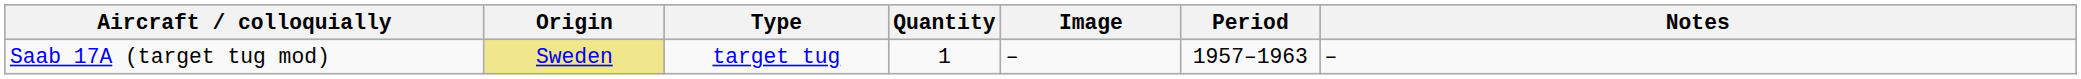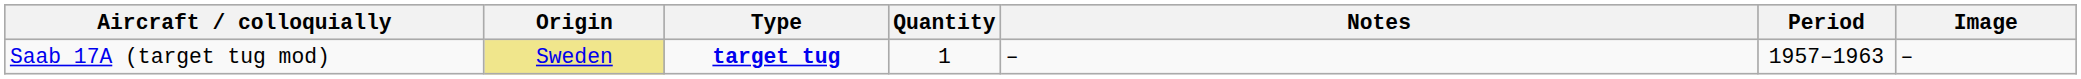 <table class="wikitable" style="width:100%">
 <tr>
 <th style="width: 22em">Aircraft / colloquially</th>
 <th style="width: 8em">Origin</th>
 <th style="width: 10em">Type</th>
 <th style="width: 4em">Quantity</th>
+<th>Notes</th>
+<th style="width: 6em">Period</th>
 <th style="width: 8em">Image</th>
-<th style="width: 6em">Period</th>
-<th>Notes</th>
 </tr>
 <tr>
 <td><a href='#'>Saab 17A</a> (target tug mod)</td>
 <td style="background: khaki; text-align: center"><a href='#'>Sweden</a></td>
-<td style="text-align: center"><a href='#'>target tug</a></td>
+<td style="text-align: center"><strong><a href='#'>target tug</a></strong></td>
 <td style="text-align: center">1</td>
 <td>–</td>
 <td style="text-align: center">1957–1963</td>
 <td>–</td>
 </tr>
 </table>
